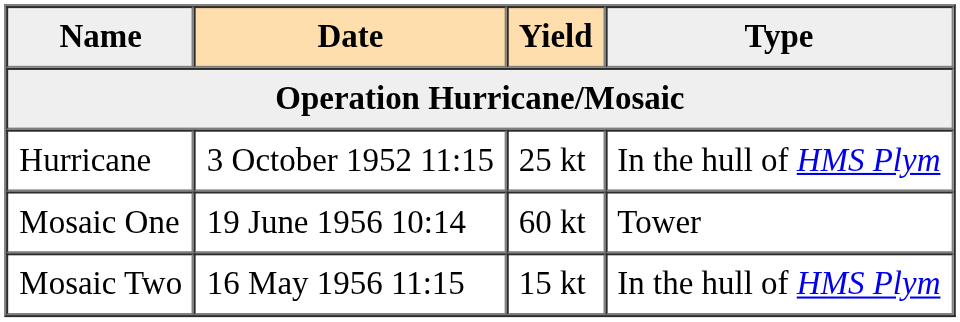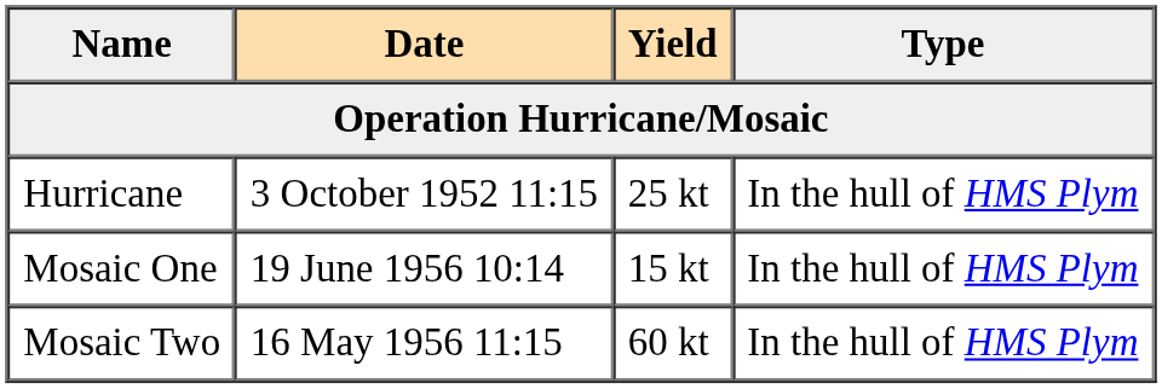 <table border="1" cellpadding="5" cellspacing="0" align="center">
 <tr ---->
 <th style="background:#efefef;">Name</th>
 <th style="background:#ffdead;">Date</th>
 <th style="background:#ffdead;">Yield</th>
 <th style="background:#efefef;">Type</th>
 </tr>
 <tr ---->
 <th style="background:#efefef;" colspan="5">Operation Hurricane/Mosaic</th>
 </tr>
 <tr ---->
 <td>Hurricane</td>
 <td>3 October 1952 11:15</td>
 <td>25 kt</td>
 <td>In the hull of <em><a href='#'>HMS Plym</a></em></td>
 </tr>
 <tr ---->
 <td>Mosaic One</td>
 <td>19 June 1956 10:14</td>
-<td>60 kt</td>
-<td>Tower</td>
+<td>15 kt</td>
+<td>In the hull of <em><a href='#'>HMS Plym</a></em></td>
 </tr>
 <tr ---->
 <td>Mosaic Two</td>
 <td>16 May 1956 11:15</td>
-<td>15 kt</td>
+<td>60 kt</td>
 <td>In the hull of <em><a href='#'>HMS Plym</a></em></td>
 </tr>
 <tr ---->
 </tr>
 </table>
